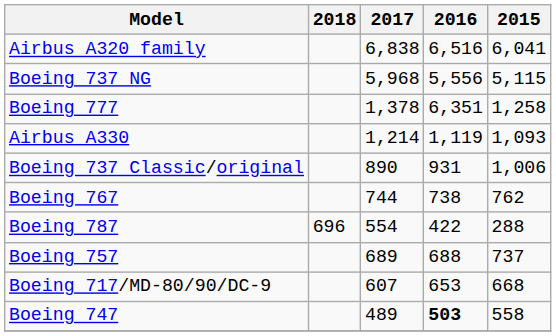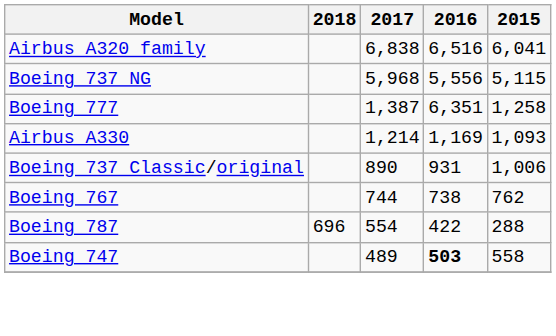 <table class="wikitable sortable">
 <tr>
 <th>Model</th>
 <th>2018</th>
 <th>2017</th>
 <th>2016</th>
 <th>2015</th>
 </tr>
 <tr>
 <td><a href='#'>Airbus A320 family</a></td>
 <td></td>
 <td>6,838</td>
 <td>6,516</td>
 <td>6,041</td>
 </tr>
 <tr>
 <td><a href='#'>Boeing 737 NG</a></td>
 <td></td>
 <td>5,968</td>
 <td>5,556</td>
 <td>5,115</td>
 </tr>
 <tr>
 <td><a href='#'>Boeing 777</a></td>
 <td></td>
-<td>1,378</td>
+<td>1,387</td>
 <td>6,351</td>
 <td>1,258</td>
 </tr>
 <tr>
 <td><a href='#'>Airbus A330</a></td>
 <td></td>
 <td>1,214</td>
-<td>1,119</td>
+<td>1,169</td>
 <td>1,093</td>
 </tr>
 <tr>
 <td><a href='#'>Boeing 737 Classic</a>/<a href='#'>original</a></td>
 <td></td>
 <td>890</td>
 <td>931</td>
 <td>1,006</td>
 </tr>
 <tr>
 <td><a href='#'>Boeing 767</a></td>
 <td></td>
 <td>744</td>
 <td>738</td>
 <td>762</td>
 </tr>
 <tr>
 <td><a href='#'>Boeing 787</a></td>
 <td>696</td>
 <td>554</td>
 <td>422</td>
 <td>288</td>
 </tr>
 <tr>
-<td><a href='#'>Boeing 757</a></td>
-<td></td>
-<td>689</td>
-<td>688</td>
-<td>737</td>
-</tr>
-<tr>
-<td><a href='#'>Boeing 717</a>/MD-80/90/DC-9</td>
-<td></td>
-<td>607</td>
-<td>653</td>
-<td>668</td>
-</tr>
-<tr>
 <td><a href='#'>Boeing 747</a></td>
 <td></td>
 <td>489</td>
 <td><strong>503</strong></td>
 <td>558</td>
 </tr>
 <tr>
 </tr>
 </table>
